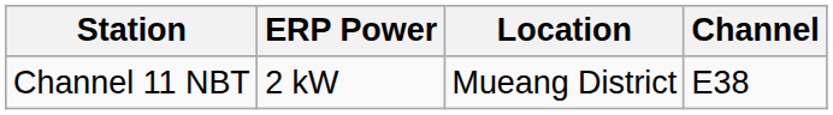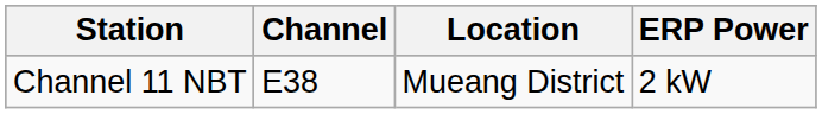 <table class="wikitable">
 <tr>
 <th>Station</th>
+<th>Channel</th>
+<th>Location</th>
 <th>ERP Power</th>
-<th>Location</th>
-<th>Channel</th>
 </tr>
 <tr>
 <td>Channel 11 NBT</td>
+<td>E38</td>
+<td>Mueang District</td>
 <td>2 kW</td>
-<td>Mueang District</td>
-<td>E38</td>
 </tr>
 </table>
